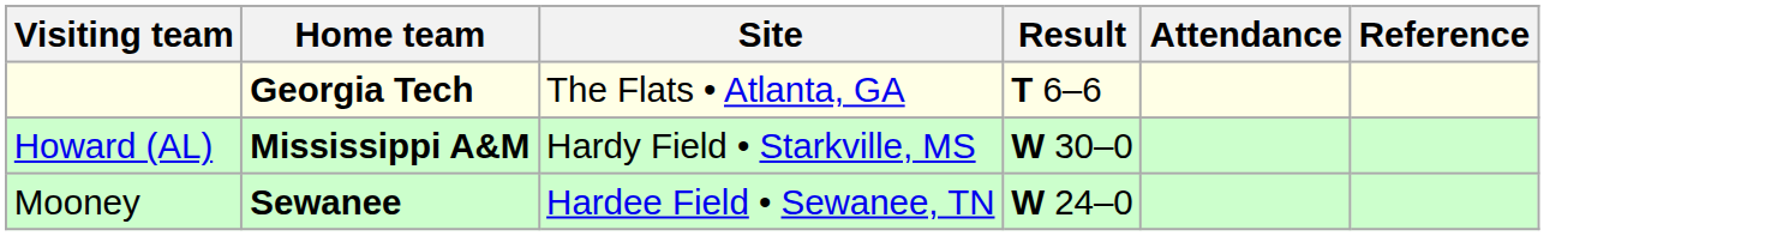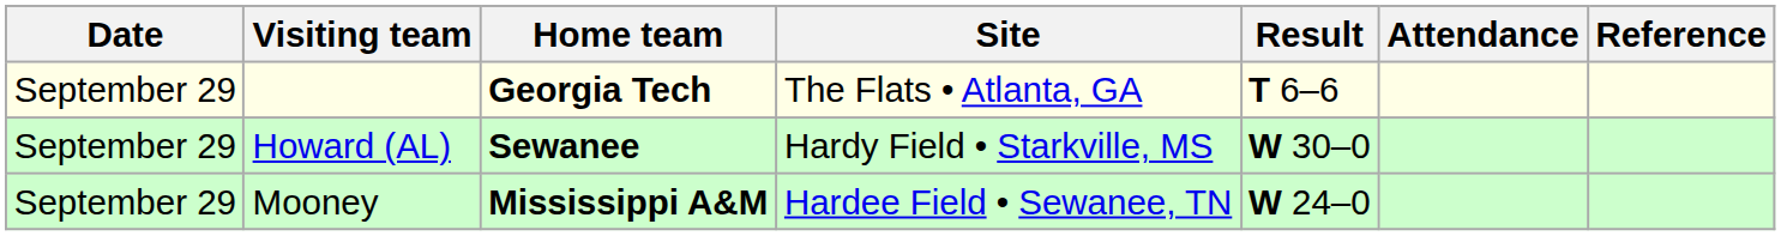 <table class="wikitable" style="font-size:95%;">
 <tr>
+<th>Date</th>
 <th>Visiting team</th>
 <th>Home team</th>
 <th>Site</th>
 <th>Result</th>
 <th>Attendance</th>
 <th class="unsortable">Reference</th>
 </tr>
 <tr bgcolor=ffffe6>
+<td>September 29</td>
 <td></td>
 <td><strong>Georgia Tech</strong></td>
 <td>The Flats • <a href='#'>Atlanta, GA</a></td>
 <td><strong>T</strong> 6–6</td>
 <td></td>
 <td></td>
 </tr>
 <tr bgcolor=ccffcc>
+<td>September 29</td>
 <td><a href='#'>Howard (AL)</a></td>
-<td><strong>Mississippi A&M</strong></td>
+<td><strong>Sewanee</strong></td>
 <td>Hardy Field • <a href='#'>Starkville, MS</a></td>
 <td><strong>W</strong> 30–0</td>
 <td></td>
 <td></td>
 </tr>
 <tr bgcolor=ccffcc>
+<td>September 29</td>
 <td>Mooney</td>
-<td><strong>Sewanee</strong></td>
+<td><strong>Mississippi A&M</strong></td>
 <td><a href='#'>Hardee Field</a> • <a href='#'>Sewanee, TN</a></td>
 <td><strong>W</strong> 24–0</td>
 <td></td>
 <td></td>
 </tr>
 </table>
